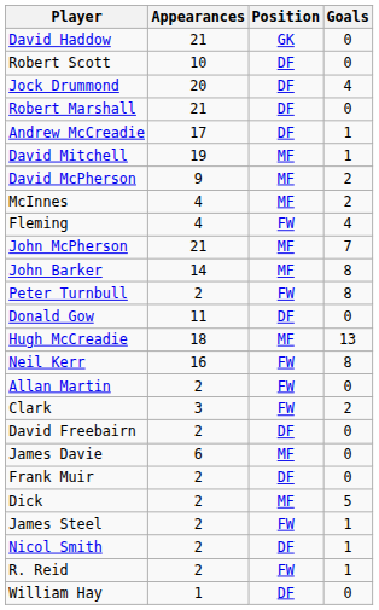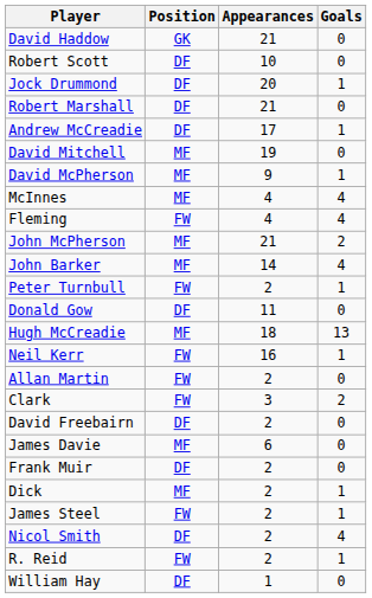 <table class="wikitable sortable" style="text-align: center;">
 <tr>
 <th>Player</th>
+<th>Position</th>
 <th>Appearances</th>
-<th>Position</th>
 <th>Goals</th>
 </tr>
 <tr>
 <td align="left"> <a href='#'>David Haddow</a></td>
+<td><a href='#'>GK</a></td>
 <td>21</td>
-<td><a href='#'>GK</a></td>
 <td>0</td>
 </tr>
 <tr>
 <td align="left"> Robert Scott</td>
+<td><a href='#'>DF</a></td>
 <td>10</td>
-<td><a href='#'>DF</a></td>
 <td>0</td>
 </tr>
 <tr>
 <td align="left"> <a href='#'>Jock Drummond</a></td>
+<td><a href='#'>DF</a></td>
 <td>20</td>
-<td><a href='#'>DF</a></td>
-<td>4</td>
+<td>1</td>
 </tr>
 <tr>
 <td align="left"> <a href='#'>Robert Marshall</a></td>
+<td><a href='#'>DF</a></td>
 <td>21</td>
-<td><a href='#'>DF</a></td>
 <td>0</td>
 </tr>
 <tr>
 <td align="left"> <a href='#'>Andrew McCreadie</a></td>
+<td><a href='#'>DF</a></td>
 <td>17</td>
-<td><a href='#'>DF</a></td>
 <td>1</td>
 </tr>
 <tr>
 <td align="left"> <a href='#'>David Mitchell</a></td>
+<td><a href='#'>MF</a></td>
 <td>19</td>
+<td>0</td>
+</tr>
+<tr>
+<td align="left"> <a href='#'>David McPherson</a></td>
 <td><a href='#'>MF</a></td>
+<td>9</td>
 <td>1</td>
 </tr>
 <tr>
-<td align="left"> <a href='#'>David McPherson</a></td>
-<td>9</td>
+<td align="left"> McInnes</td>
 <td><a href='#'>MF</a></td>
-<td>2</td>
-</tr>
-<tr>
-<td align="left"> McInnes</td>
 <td>4</td>
-<td><a href='#'>MF</a></td>
-<td>2</td>
+<td>4</td>
 </tr>
 <tr>
 <td align="left"> Fleming</td>
+<td><a href='#'>FW</a></td>
 <td>4</td>
-<td><a href='#'>FW</a></td>
 <td>4</td>
 </tr>
 <tr>
 <td align="left"> <a href='#'>John McPherson</a></td>
+<td><a href='#'>MF</a></td>
 <td>21</td>
-<td><a href='#'>MF</a></td>
-<td>7</td>
+<td>2</td>
 </tr>
 <tr>
 <td align="left"> <a href='#'>John Barker</a></td>
+<td><a href='#'>MF</a></td>
 <td>14</td>
-<td><a href='#'>MF</a></td>
-<td>8</td>
+<td>4</td>
 </tr>
 <tr>
 <td align="left"> <a href='#'>Peter Turnbull</a></td>
+<td><a href='#'>FW</a></td>
 <td>2</td>
-<td><a href='#'>FW</a></td>
-<td>8</td>
+<td>1</td>
 </tr>
 <tr>
 <td align="left"> <a href='#'>Donald Gow</a></td>
+<td><a href='#'>DF</a></td>
 <td>11</td>
-<td><a href='#'>DF</a></td>
 <td>0</td>
 </tr>
 <tr>
 <td align="left"> <a href='#'>Hugh McCreadie</a></td>
+<td><a href='#'>MF</a></td>
 <td>18</td>
-<td><a href='#'>MF</a></td>
 <td>13</td>
 </tr>
 <tr>
 <td align="left"> <a href='#'>Neil Kerr</a></td>
+<td><a href='#'>FW</a></td>
 <td>16</td>
-<td><a href='#'>FW</a></td>
-<td>8</td>
+<td>1</td>
 </tr>
 <tr>
 <td align="left"> <a href='#'>Allan Martin</a></td>
+<td><a href='#'>FW</a></td>
 <td>2</td>
-<td><a href='#'>FW</a></td>
 <td>0</td>
 </tr>
 <tr>
 <td align="left"> Clark</td>
+<td><a href='#'>FW</a></td>
 <td>3</td>
-<td><a href='#'>FW</a></td>
 <td>2</td>
 </tr>
 <tr>
 <td align="left"> David Freebairn</td>
+<td><a href='#'>DF</a></td>
 <td>2</td>
-<td><a href='#'>DF</a></td>
 <td>0</td>
 </tr>
 <tr>
 <td align="left"> James Davie</td>
+<td><a href='#'>MF</a></td>
 <td>6</td>
-<td><a href='#'>MF</a></td>
 <td>0</td>
 </tr>
 <tr>
 <td align="left"> Frank Muir</td>
+<td><a href='#'>DF</a></td>
 <td>2</td>
-<td><a href='#'>DF</a></td>
 <td>0</td>
 </tr>
 <tr>
 <td align="left"> Dick</td>
+<td><a href='#'>MF</a></td>
 <td>2</td>
-<td><a href='#'>MF</a></td>
-<td>5</td>
+<td>1</td>
 </tr>
 <tr>
 <td align="left"> James Steel</td>
+<td><a href='#'>FW</a></td>
 <td>2</td>
-<td><a href='#'>FW</a></td>
 <td>1</td>
 </tr>
 <tr>
 <td align="left"> <a href='#'>Nicol Smith</a></td>
+<td><a href='#'>DF</a></td>
 <td>2</td>
-<td><a href='#'>DF</a></td>
-<td>1</td>
+<td>4</td>
 </tr>
 <tr>
 <td align="left"> R. Reid</td>
+<td><a href='#'>FW</a></td>
 <td>2</td>
-<td><a href='#'>FW</a></td>
 <td>1</td>
 </tr>
 <tr>
 <td align="left"> William Hay</td>
+<td><a href='#'>DF</a></td>
 <td>1</td>
-<td><a href='#'>DF</a></td>
 <td>0</td>
 </tr>
 </table>
